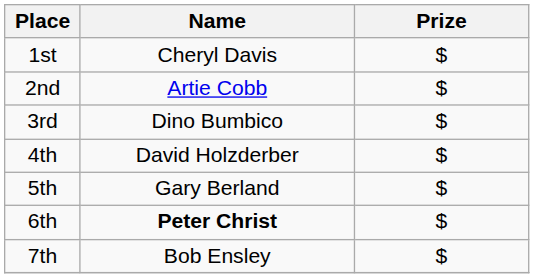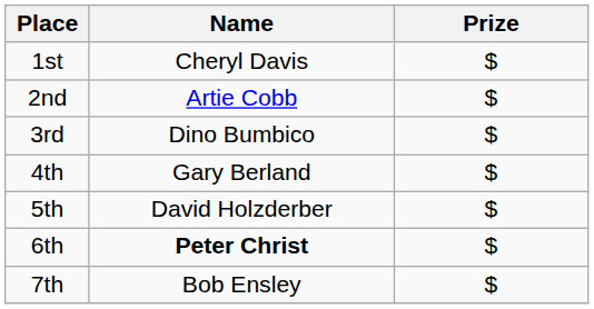 <table class="wikitable">
 <tr>
 <th width="50">Place</th>
 <th width="200">Name</th>
 <th width="125">Prize</th>
 </tr>
 <tr>
 <td align = "center">1st</td>
 <td align = "center">Cheryl Davis</td>
 <td align = "center">$</td>
 </tr>
 <tr>
 <td align = "center">2nd</td>
 <td align = "center"><a href='#'>Artie Cobb</a></td>
 <td align = "center">$</td>
 </tr>
 <tr>
 <td align = "center">3rd</td>
 <td align = "center">Dino Bumbico</td>
 <td align = "center">$</td>
 </tr>
 <tr>
 <td align = "center">4th</td>
-<td align = "center">David Holzderber</td>
+<td align = "center">Gary Berland</td>
 <td align = "center">$</td>
 </tr>
 <tr>
 <td align = "center">5th</td>
-<td align = "center">Gary Berland</td>
+<td align = "center">David Holzderber</td>
 <td align = "center">$</td>
 </tr>
 <tr>
 <td align = "center">6th</td>
 <td align = "center"><strong>Peter Christ</strong></td>
 <td align = "center">$</td>
 </tr>
 <tr>
 <td align = "center">7th</td>
 <td align = "center">Bob Ensley</td>
 <td align = "center">$</td>
 </tr>
 <tr>
 </tr>
 </table>
